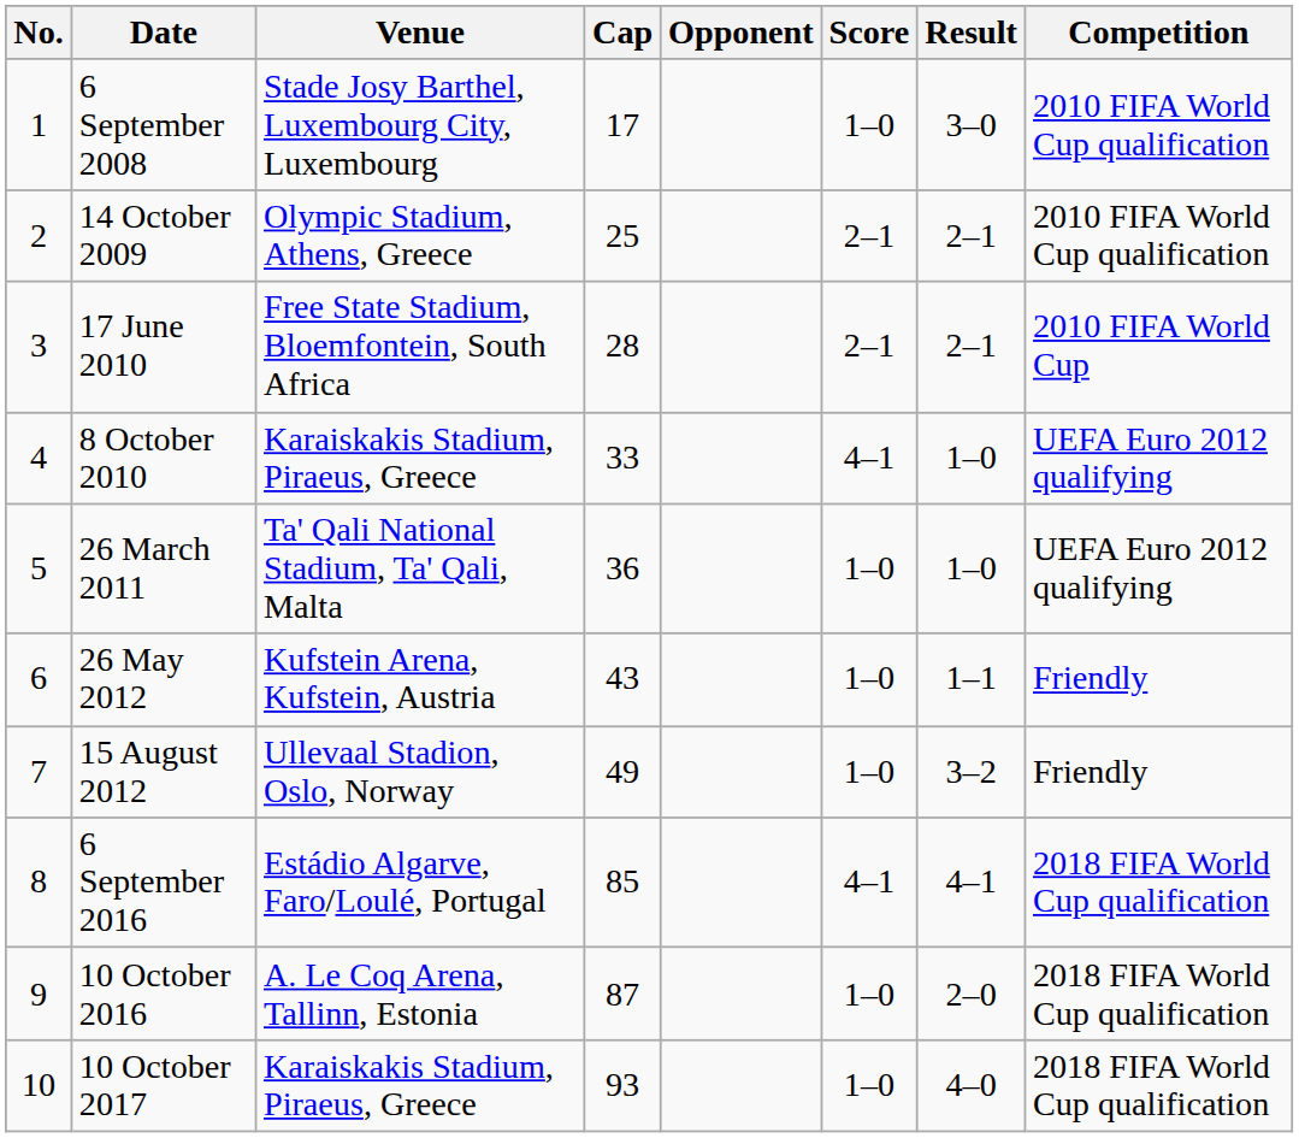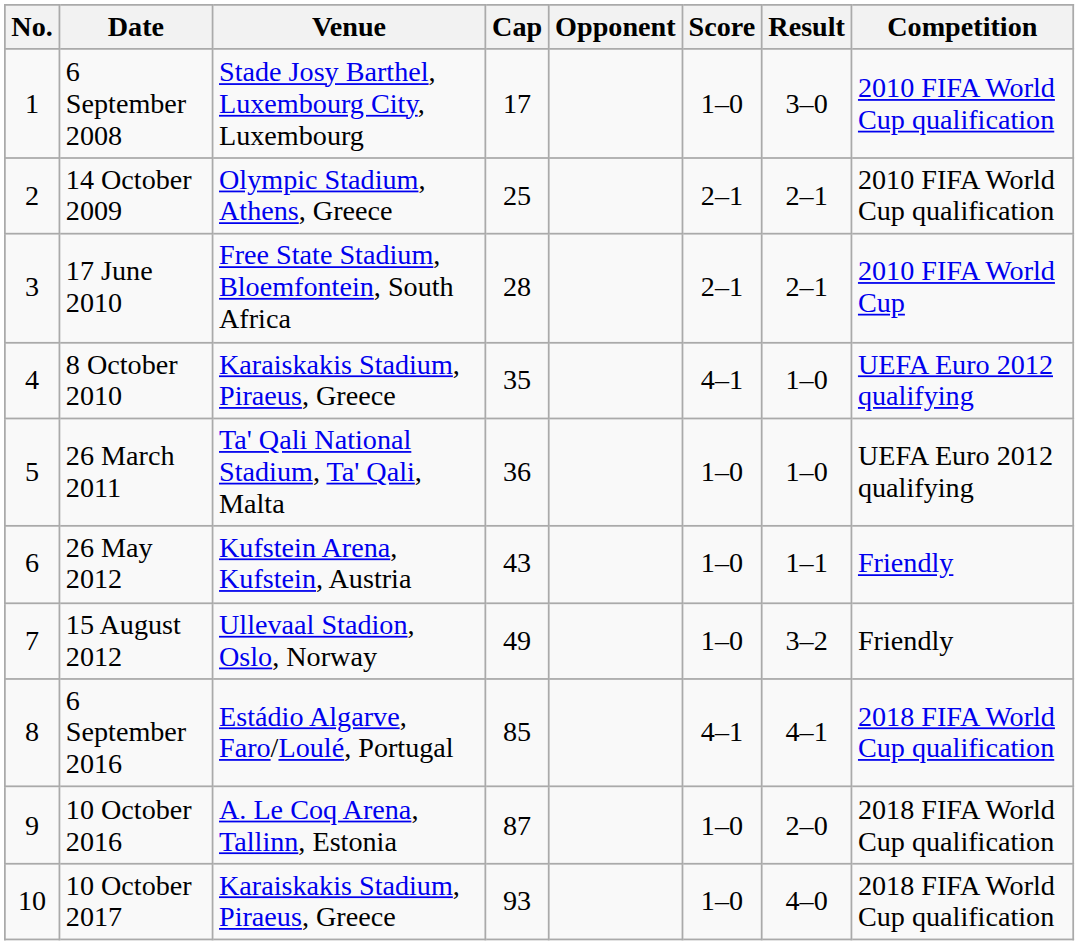 <table class="wikitable sortable plainrowheaders">
 <tr>
 <th scope="col">No.</th>
 <th scope="col" data-sort-type="date">Date</th>
 <th scope="col">Venue</th>
 <th scope="col">Cap</th>
 <th scope="col">Opponent</th>
 <th scope="col">Score</th>
 <th scope="col">Result</th>
 <th scope="col">Competition</th>
 </tr>
 <tr>
 <td align="center">1</td>
 <td>6 September 2008</td>
 <td><a href='#'>Stade Josy Barthel</a>, <a href='#'>Luxembourg City</a>, Luxembourg</td>
 <td align="center">17</td>
 <td></td>
 <td align="center">1–0</td>
 <td align="center">3–0</td>
 <td><a href='#'>2010 FIFA World Cup qualification</a></td>
 </tr>
 <tr>
 <td align="center">2</td>
 <td>14 October 2009</td>
 <td><a href='#'>Olympic Stadium</a>, <a href='#'>Athens</a>, Greece</td>
 <td align="center">25</td>
 <td></td>
 <td align="center">2–1</td>
 <td align="center">2–1</td>
 <td>2010 FIFA World Cup qualification</td>
 </tr>
 <tr>
 <td align="center">3</td>
 <td>17 June 2010</td>
 <td><a href='#'>Free State Stadium</a>, <a href='#'>Bloemfontein</a>, South Africa</td>
 <td align="center">28</td>
 <td></td>
 <td align="center">2–1</td>
 <td align="center">2–1</td>
 <td><a href='#'>2010 FIFA World Cup</a></td>
 </tr>
 <tr>
 <td align="center">4</td>
 <td>8 October 2010</td>
 <td><a href='#'>Karaiskakis Stadium</a>, <a href='#'>Piraeus</a>, Greece</td>
-<td align="center">33</td>
+<td align="center">35</td>
 <td></td>
 <td align="center">4–1</td>
 <td align="center">1–0</td>
 <td><a href='#'>UEFA Euro 2012 qualifying</a></td>
 </tr>
 <tr>
 <td align="center">5</td>
 <td>26 March 2011</td>
 <td><a href='#'>Ta' Qali National Stadium</a>, <a href='#'>Ta' Qali</a>, Malta</td>
 <td align="center">36</td>
 <td></td>
 <td align="center">1–0</td>
 <td align="center">1–0</td>
 <td>UEFA Euro 2012 qualifying</td>
 </tr>
 <tr>
 <td align="center">6</td>
 <td>26 May 2012</td>
 <td><a href='#'>Kufstein Arena</a>, <a href='#'>Kufstein</a>, Austria</td>
 <td align="center">43</td>
 <td></td>
 <td align="center">1–0</td>
 <td align="center">1–1</td>
 <td><a href='#'>Friendly</a></td>
 </tr>
 <tr>
 <td align="center">7</td>
 <td>15 August 2012</td>
 <td><a href='#'>Ullevaal Stadion</a>, <a href='#'>Oslo</a>, Norway</td>
 <td align="center">49</td>
 <td></td>
 <td align="center">1–0</td>
 <td align="center">3–2</td>
 <td>Friendly</td>
 </tr>
 <tr>
 <td align="center">8</td>
 <td>6 September 2016</td>
 <td><a href='#'>Estádio Algarve</a>, <a href='#'>Faro</a>/<a href='#'>Loulé</a>, Portugal</td>
 <td align="center">85</td>
 <td></td>
 <td align="center">4–1</td>
 <td align="center">4–1</td>
 <td><a href='#'>2018 FIFA World Cup qualification</a></td>
 </tr>
 <tr>
 <td align="center">9</td>
 <td>10 October 2016</td>
 <td><a href='#'>A. Le Coq Arena</a>, <a href='#'>Tallinn</a>, Estonia</td>
 <td align="center">87</td>
 <td></td>
 <td align="center">1–0</td>
 <td align="center">2–0</td>
 <td>2018 FIFA World Cup qualification</td>
 </tr>
 <tr>
 <td align="center">10</td>
 <td>10 October 2017</td>
 <td><a href='#'>Karaiskakis Stadium</a>, <a href='#'>Piraeus</a>, Greece</td>
 <td align="center">93</td>
 <td></td>
 <td align="center">1–0</td>
 <td align="center">4–0</td>
 <td>2018 FIFA World Cup qualification</td>
 </tr>
 </table>
